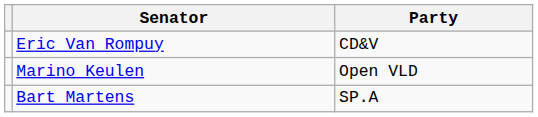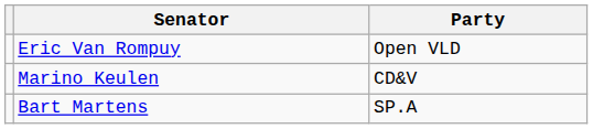 <table class="sortable wikitable">
 <tr>
 <th></th>
 <th width="250">Senator</th>
 <th width="150">Party</th>
 </tr>
 <tr>
 <td></td>
 <td><a href='#'>Eric Van Rompuy</a></td>
-<td>CD&V</td>
+<td>Open VLD</td>
 </tr>
 <tr>
 <td></td>
 <td><a href='#'>Marino Keulen</a></td>
-<td>Open VLD</td>
+<td>CD&V</td>
 </tr>
 <tr>
 <td></td>
 <td><a href='#'>Bart Martens</a></td>
 <td>SP.A</td>
 </tr>
 </table>
